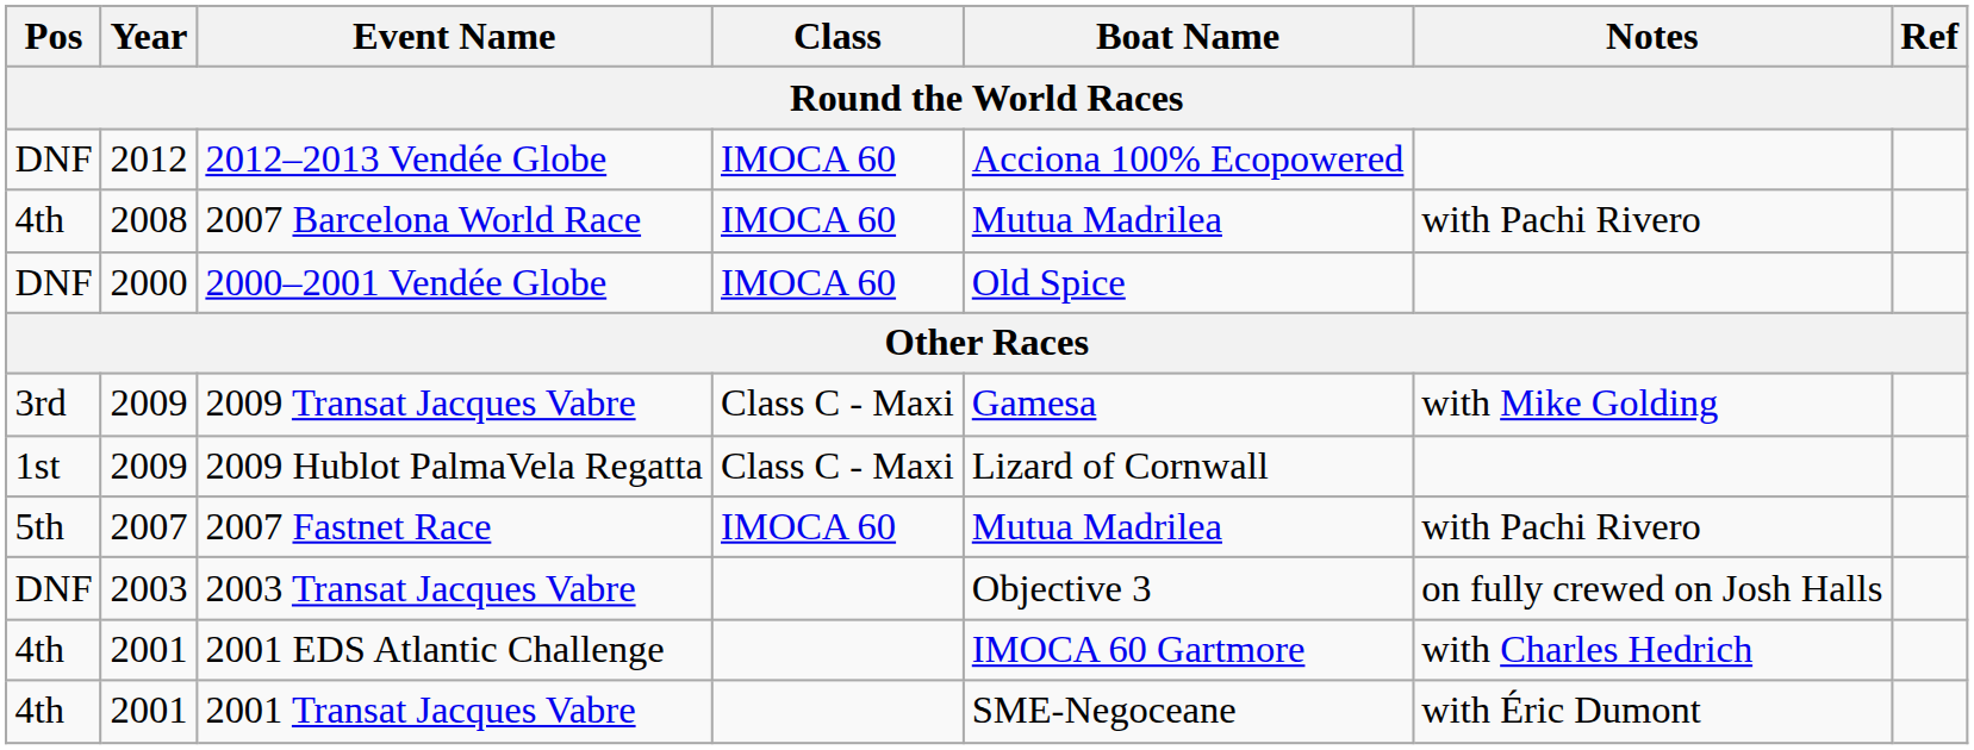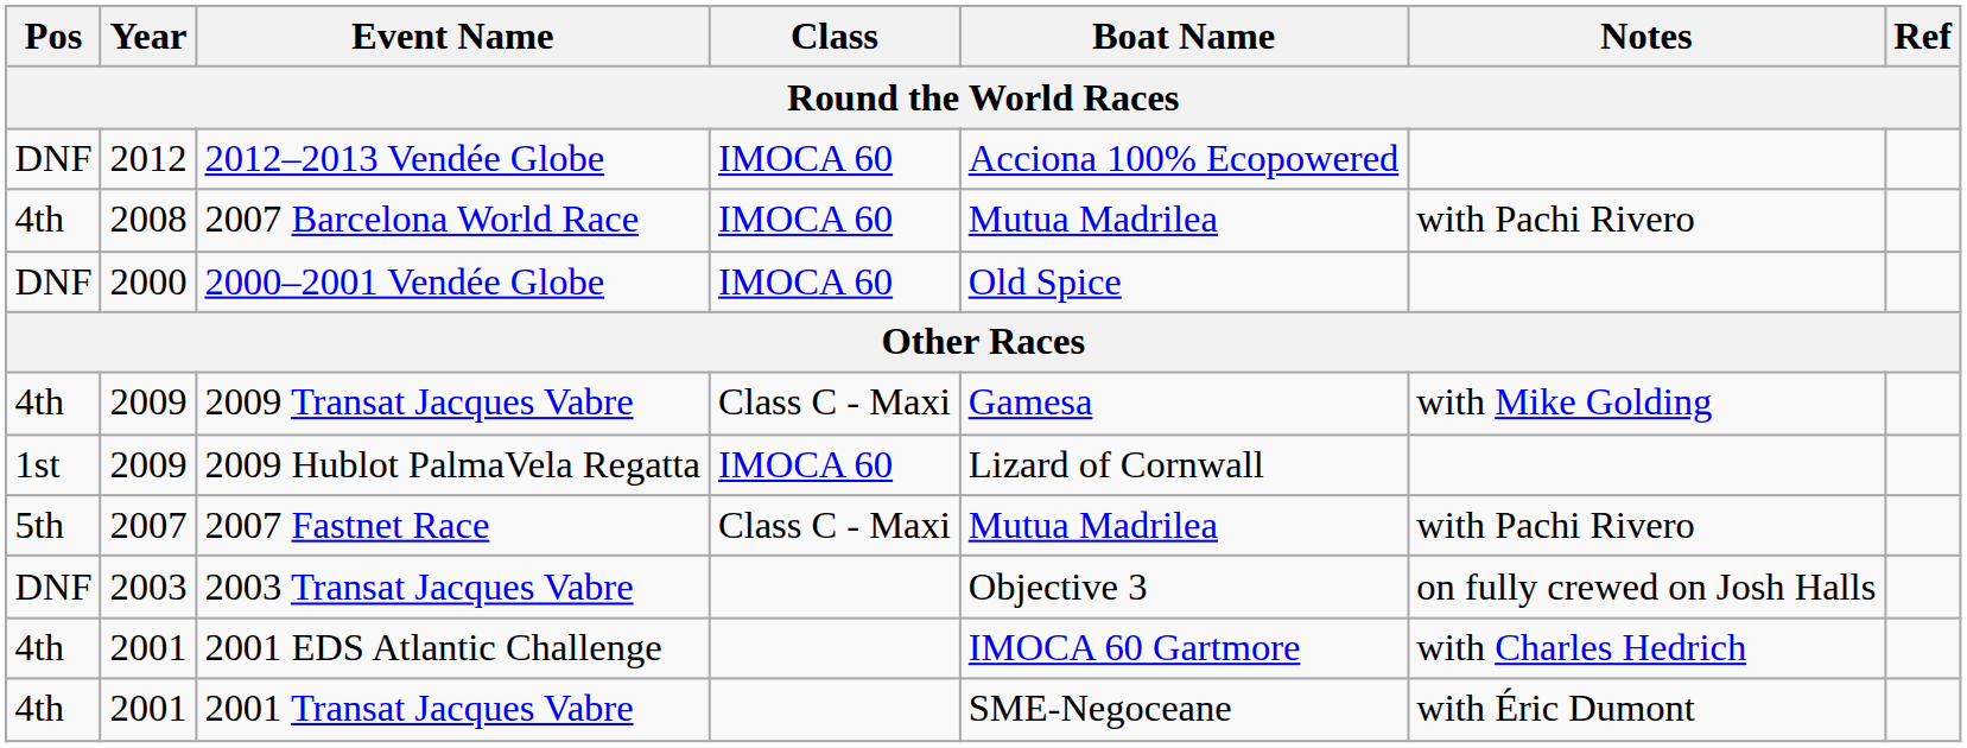 <table class="wikitable sortable">
 <tr>
 <th>Pos</th>
 <th>Year</th>
 <th>Event Name</th>
 <th>Class</th>
 <th>Boat Name</th>
 <th>Notes</th>
 <th>Ref</th>
 </tr>
 <tr>
 <th colspan=8>Round the World Races</th>
 </tr>
 <tr>
 <td>DNF</td>
 <td>2012</td>
 <td><a href='#'>2012–2013 Vendée Globe</a></td>
 <td><a href='#'>IMOCA 60</a></td>
 <td><a href='#'>Acciona 100% Ecopowered</a></td>
 <td></td>
 <td></td>
 </tr>
 <tr>
 <td>4th</td>
 <td>2008</td>
 <td>2007 <a href='#'>Barcelona World Race</a></td>
 <td><a href='#'>IMOCA 60</a></td>
 <td><a href='#'>Mutua Madrilea</a></td>
 <td>with Pachi Rivero</td>
 <td></td>
 </tr>
 <tr>
 <td>DNF</td>
 <td>2000</td>
 <td><a href='#'>2000–2001 Vendée Globe</a></td>
 <td><a href='#'>IMOCA 60</a></td>
 <td><a href='#'>Old Spice</a></td>
 <td></td>
 <td></td>
 </tr>
 <tr>
 <th colspan=8>Other Races</th>
 </tr>
 <tr>
-<td>3rd</td>
+<td>4th</td>
 <td>2009</td>
 <td>2009 <a href='#'>Transat Jacques Vabre</a></td>
 <td>Class C - Maxi</td>
 <td><a href='#'>Gamesa</a></td>
 <td>with <a href='#'>Mike Golding</a></td>
 <td></td>
 </tr>
 <tr>
 <td>1st</td>
 <td>2009</td>
 <td>2009 Hublot PalmaVela Regatta</td>
-<td>Class C - Maxi</td>
+<td><a href='#'>IMOCA 60</a></td>
 <td>Lizard of Cornwall</td>
 <td></td>
 <td></td>
 </tr>
 <tr>
 <td>5th</td>
 <td>2007</td>
 <td>2007 <a href='#'>Fastnet Race</a></td>
-<td><a href='#'>IMOCA 60</a></td>
+<td>Class C - Maxi</td>
 <td><a href='#'>Mutua Madrilea</a></td>
 <td>with Pachi Rivero</td>
 <td></td>
 </tr>
 <tr>
 <td>DNF</td>
 <td>2003</td>
 <td>2003 <a href='#'>Transat Jacques Vabre</a></td>
 <td></td>
 <td>Objective 3</td>
 <td>on fully crewed on Josh Halls</td>
 <td></td>
 </tr>
 <tr>
 <td>4th</td>
 <td>2001</td>
 <td>2001 EDS Atlantic Challenge</td>
 <td></td>
 <td><a href='#'>IMOCA 60 Gartmore</a></td>
 <td>with <a href='#'>Charles Hedrich</a></td>
 <td></td>
 </tr>
 <tr>
 <td>4th</td>
 <td>2001</td>
 <td>2001 <a href='#'>Transat Jacques Vabre</a></td>
 <td></td>
 <td>SME-Negoceane</td>
 <td>with Éric Dumont</td>
 <td></td>
 </tr>
 </table>
